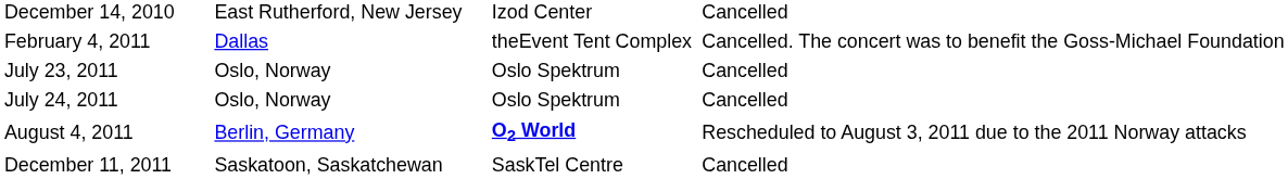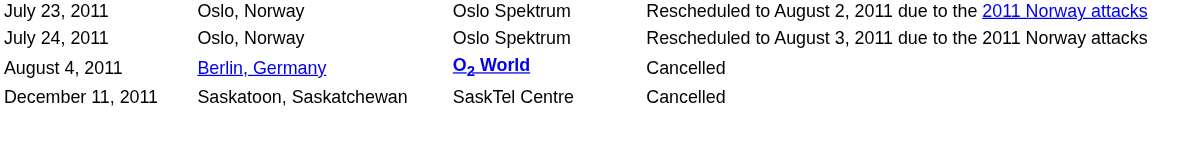 <table cellpadding="2" style="border: 0px solid darkgray; font-size:90%">
 <tr>
 <th width="150"></th>
 <th width="200"></th>
 <th width="150"></th>
 <th width="550"></th>
 </tr>
-<tr border="0">
-<td>December 14, 2010</td>
-<td>East Rutherford, New Jersey</td>
-<td>Izod Center</td>
-<td>Cancelled</td>
-</tr>
-<tr>
-<td>February 4, 2011</td>
-<td><a href='#'>Dallas</a></td>
-<td>theEvent Tent Complex</td>
-<td>Cancelled. The concert was to benefit the Goss-Michael Foundation</td>
-</tr>
 <tr>
 <td>July 23, 2011</td>
 <td>Oslo, Norway</td>
 <td>Oslo Spektrum</td>
-<td>Cancelled</td>
+<td>Rescheduled to August 2, 2011 due to the <a href='#'>2011 Norway attacks</a></td>
 </tr>
 <tr>
 <td>July 24, 2011</td>
 <td>Oslo, Norway</td>
 <td>Oslo Spektrum</td>
-<td>Cancelled</td>
+<td>Rescheduled to August 3, 2011 due to the 2011 Norway attacks</td>
 </tr>
 <tr>
 <td>August 4, 2011</td>
 <td><a href='#'>Berlin, Germany</a></td>
 <td><strong><a href='#'>O<sub>2</sub> World</a></strong></td>
-<td>Rescheduled to August 3, 2011 due to the 2011 Norway attacks</td>
+<td>Cancelled</td>
 </tr>
 <tr>
 <td>December 11, 2011</td>
 <td>Saskatoon, Saskatchewan</td>
 <td>SaskTel Centre</td>
 <td>Cancelled</td>
 </tr>
 <tr>
 </tr>
 </table>
